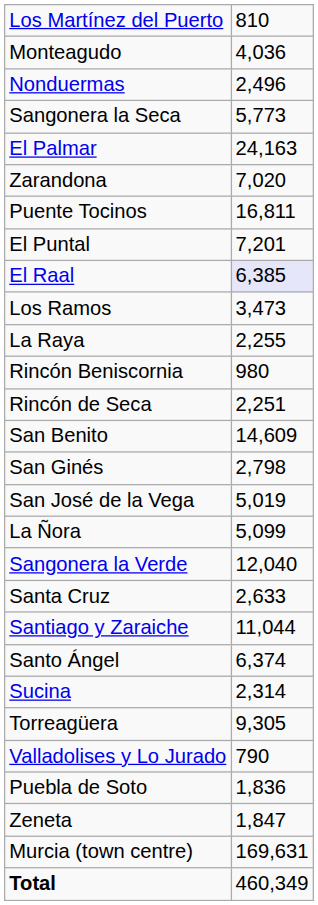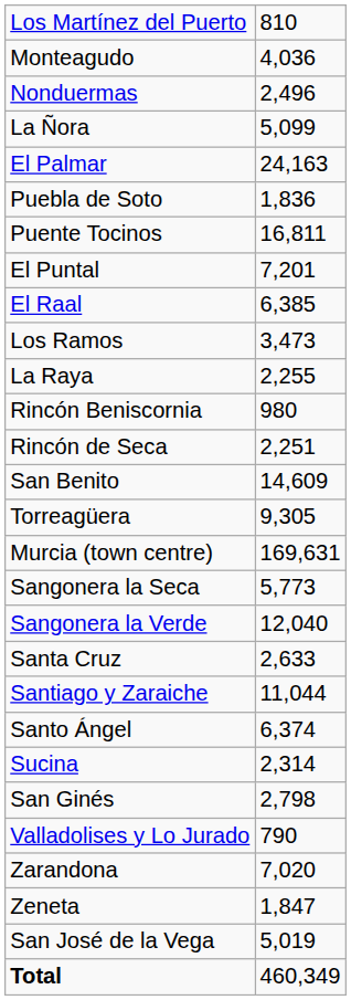 <table class="wikitable">
 <tr>
 <td><a href='#'>Los Martínez del Puerto</a></td>
 <td>810</td>
 </tr>
 <tr>
 <td>Monteagudo</td>
 <td>4,036</td>
 </tr>
 <tr>
 <td><a href='#'>Nonduermas</a></td>
 <td>2,496</td>
 </tr>
 <tr>
-<td>Sangonera la Seca</td>
-<td>5,773</td>
+<td>La Ñora</td>
+<td>5,099</td>
 </tr>
 <tr>
 <td><a href='#'>El Palmar</a></td>
 <td>24,163</td>
 </tr>
 <tr>
-<td>Zarandona</td>
-<td>7,020</td>
+<td>Puebla de Soto</td>
+<td>1,836</td>
 </tr>
 <tr>
 <td>Puente Tocinos</td>
 <td>16,811</td>
 </tr>
 <tr>
 <td>El Puntal</td>
 <td>7,201</td>
 </tr>
 <tr>
 <td><a href='#'>El Raal</a></td>
-<td style="background: lavender;">6,385</td>
+<td>6,385</td>
 </tr>
 <tr>
 <td>Los Ramos</td>
 <td>3,473</td>
 </tr>
 <tr>
 <td>La Raya</td>
 <td>2,255</td>
 </tr>
 <tr>
 <td>Rincón Beniscornia</td>
 <td>980</td>
 </tr>
 <tr>
 <td>Rincón de Seca</td>
 <td>2,251</td>
 </tr>
 <tr>
 <td>San Benito</td>
 <td>14,609</td>
 </tr>
 <tr>
-<td>San Ginés</td>
-<td>2,798</td>
+<td>Torreagüera</td>
+<td>9,305</td>
 </tr>
 <tr>
-<td>San José de la Vega</td>
-<td>5,019</td>
+<td>Murcia (town centre)</td>
+<td>169,631</td>
 </tr>
 <tr>
-<td>La Ñora</td>
-<td>5,099</td>
+<td>Sangonera la Seca</td>
+<td>5,773</td>
 </tr>
 <tr>
 <td><a href='#'>Sangonera la Verde</a></td>
 <td>12,040</td>
 </tr>
 <tr>
 <td>Santa Cruz</td>
 <td>2,633</td>
 </tr>
 <tr>
 <td><a href='#'>Santiago y Zaraiche</a></td>
 <td>11,044</td>
 </tr>
 <tr>
 <td>Santo Ángel</td>
 <td>6,374</td>
 </tr>
 <tr>
 <td><a href='#'>Sucina</a></td>
 <td>2,314</td>
 </tr>
 <tr>
-<td>Torreagüera</td>
-<td>9,305</td>
+<td>San Ginés</td>
+<td>2,798</td>
 </tr>
 <tr>
 <td><a href='#'>Valladolises y Lo Jurado</a></td>
 <td>790</td>
 </tr>
 <tr>
-<td>Puebla de Soto</td>
-<td>1,836</td>
+<td>Zarandona</td>
+<td>7,020</td>
 </tr>
 <tr>
 <td>Zeneta</td>
 <td>1,847</td>
 </tr>
 <tr>
-<td>Murcia (town centre)</td>
-<td>169,631</td>
+<td>San José de la Vega</td>
+<td>5,019</td>
 </tr>
 <tr>
 <td><strong>Total</strong></td>
 <td>460,349</td>
 </tr>
 </table>
